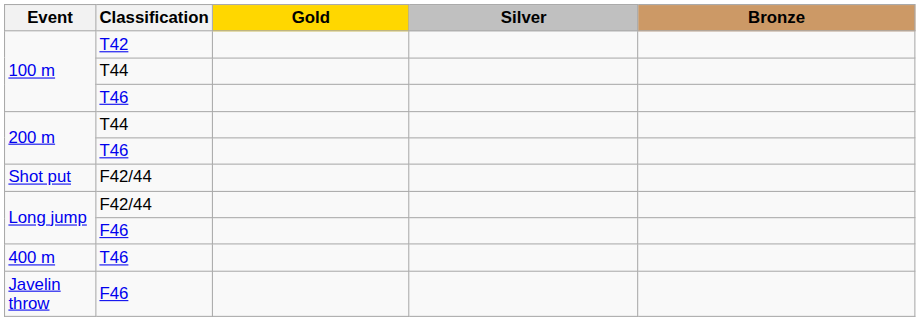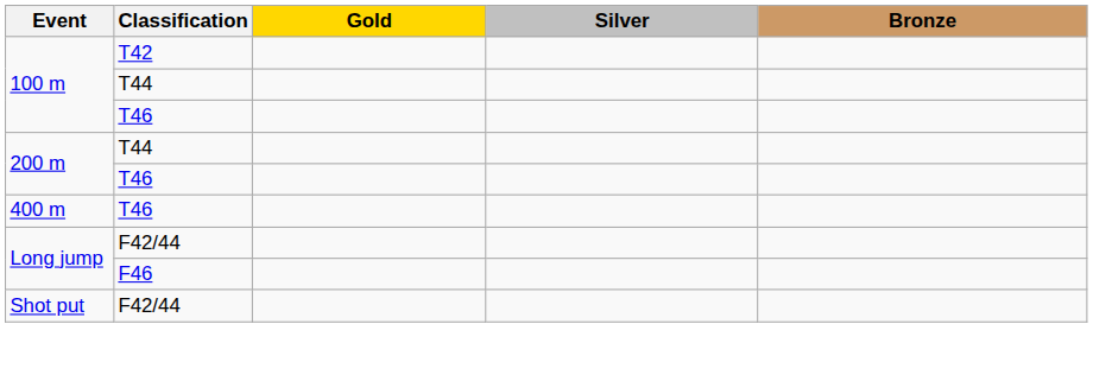 <table class=wikitable style="font-size:100%">
 <tr>
 <th rowspan="1" width="10%">Event</th>
 <th rowspan="1" width="5%">Classification</th>
 <th rowspan="1" style="background:gold;">Gold</th>
 <th colspan="1" style="background:silver;">Silver</th>
 <th colspan="1" style="background:#CC9966;">Bronze</th>
 </tr>
 <tr>
 <td rowspan="3"><a href='#'>100 m</a></td>
 <td><a href='#'>T42</a><br></td>
 <td></td>
 <td></td>
 <td></td>
 </tr>
 <tr>
 <td>T44<br></td>
 <td></td>
 <td></td>
 <td></td>
 </tr>
 <tr>
 <td><a href='#'>T46</a><br></td>
 <td></td>
 <td></td>
 <td></td>
 </tr>
 <tr>
 <td rowspan="2"><a href='#'>200 m</a></td>
 <td>T44<br></td>
 <td></td>
 <td></td>
 <td></td>
 </tr>
 <tr>
 <td><a href='#'>T46</a><br></td>
 <td></td>
 <td></td>
 <td></td>
 </tr>
 <tr>
-<td><a href='#'>Shot put</a></td>
-<td>F42/44<br></td>
+<td><a href='#'>400 m</a></td>
+<td><a href='#'>T46</a><br></td>
 <td></td>
 <td></td>
 <td></td>
 </tr>
 <tr>
 <td rowspan="2"><a href='#'>Long jump</a></td>
 <td>F42/44<br></td>
 <td></td>
 <td></td>
 <td></td>
 </tr>
 <tr>
 <td><a href='#'>F46</a><br></td>
 <td></td>
 <td></td>
 <td></td>
 </tr>
 <tr>
-<td><a href='#'>400 m</a></td>
-<td><a href='#'>T46</a><br></td>
-<td></td>
-<td></td>
-<td></td>
-</tr>
-<tr>
-<td><a href='#'>Javelin throw</a></td>
-<td><a href='#'>F46</a><br></td>
+<td><a href='#'>Shot put</a></td>
+<td>F42/44<br></td>
 <td></td>
 <td></td>
 <td></td>
 </tr>
 </table>
